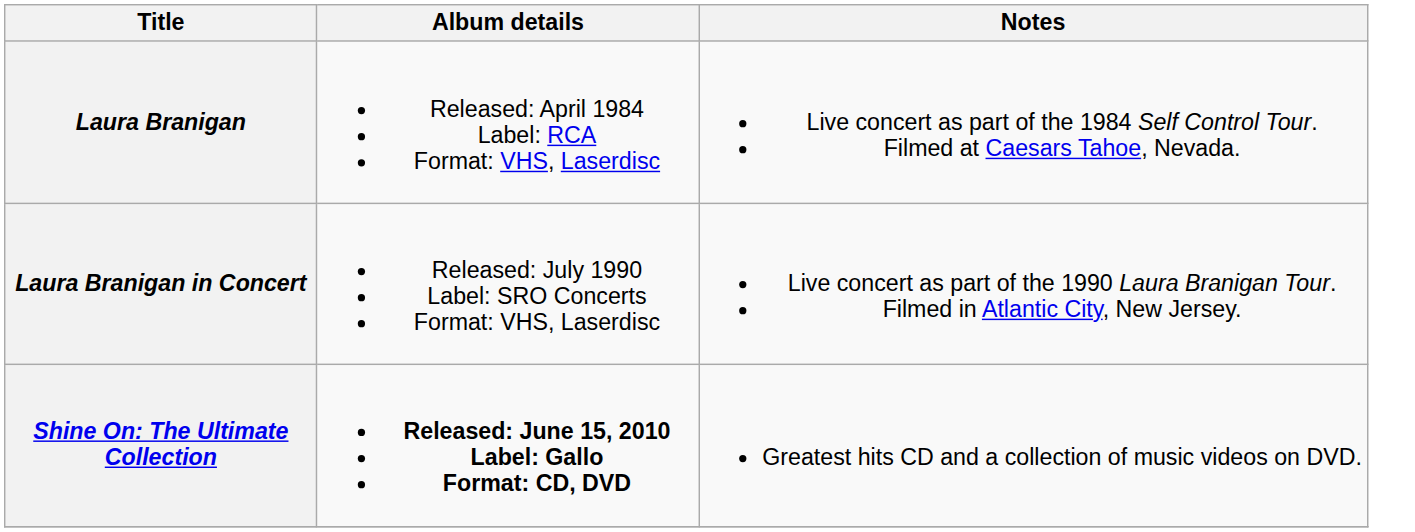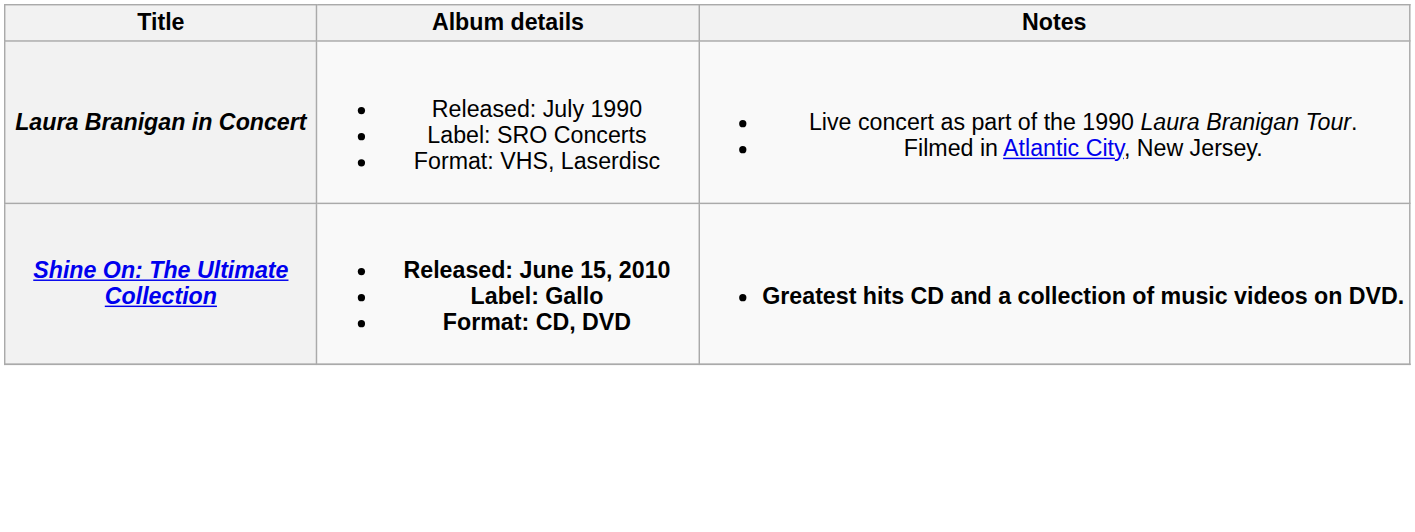 <table class="wikitable plainrowheaders" style="text-align:center;" border="1">
 <tr>
 <th scope="col" style="width:13em;">Title</th>
 <th scope="col" style="width:16em;">Album details</th>
 <th>Notes</th>
-</tr>
-<tr>
-<th scope="row"><em>Laura Branigan</em></th>
-<td><br><ul><li>Released: April 1984</li><li>Label: <a href='#'>RCA</a></li><li>Format: <a href='#'>VHS</a>, <a href='#'>Laserdisc</a></li></ul></td>
-<td><br><ul><li>Live concert as part of the 1984 <em>Self Control Tour</em>.</li><li>Filmed at <a href='#'>Caesars Tahoe</a>, Nevada.</li></ul></td>
 </tr>
 <tr>
 <th scope="row"><em>Laura Branigan in Concert</em></th>
 <td><br><ul><li>Released: July 1990</li><li>Label: SRO Concerts</li><li>Format: VHS, Laserdisc</li></ul></td>
 <td><br><ul><li>Live concert as part of the 1990 <em>Laura Branigan Tour</em>.</li><li>Filmed in <a href='#'>Atlantic City</a>, New Jersey.</li></ul></td>
 </tr>
 <tr>
 <th scope="row"><em><a href='#'>Shine On: The Ultimate Collection</a></em></th>
 <td><strong><br><ul><li>Released: June 15, 2010</li><li>Label: Gallo</li><li>Format: CD, DVD</li></ul></strong></td>
-<td><br><ul><li>Greatest hits CD and a collection of music videos on DVD.</li></ul></td>
+<td><strong><br><ul><li>Greatest hits CD and a collection of music videos on DVD.</li></ul></strong></td>
 </tr>
 <tr>
 </tr>
 </table>
